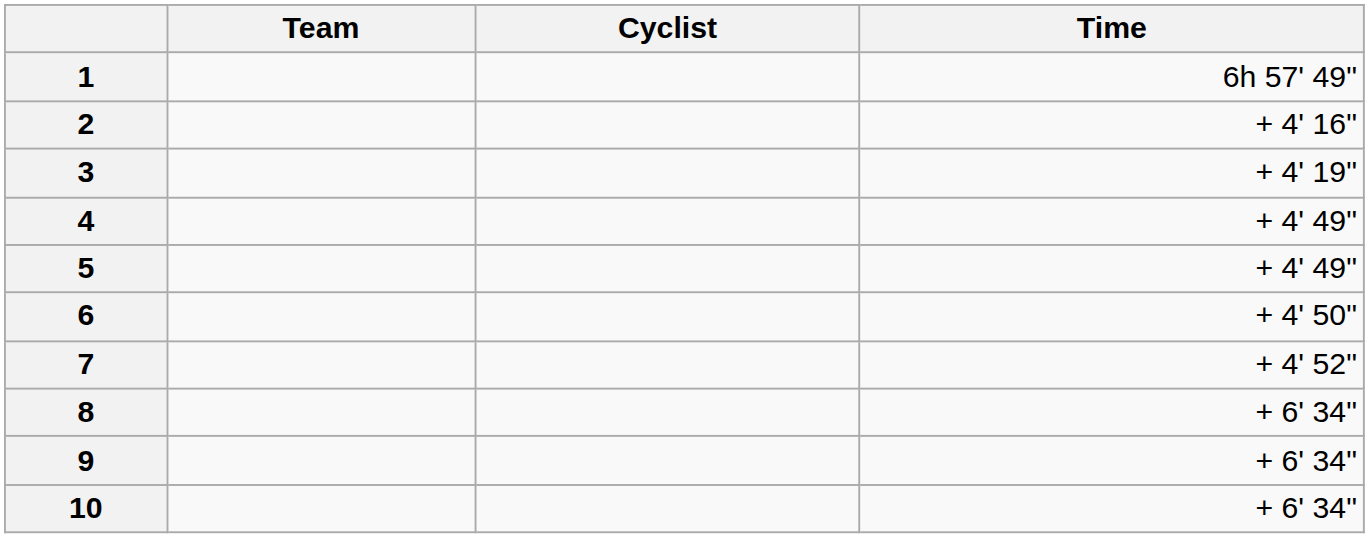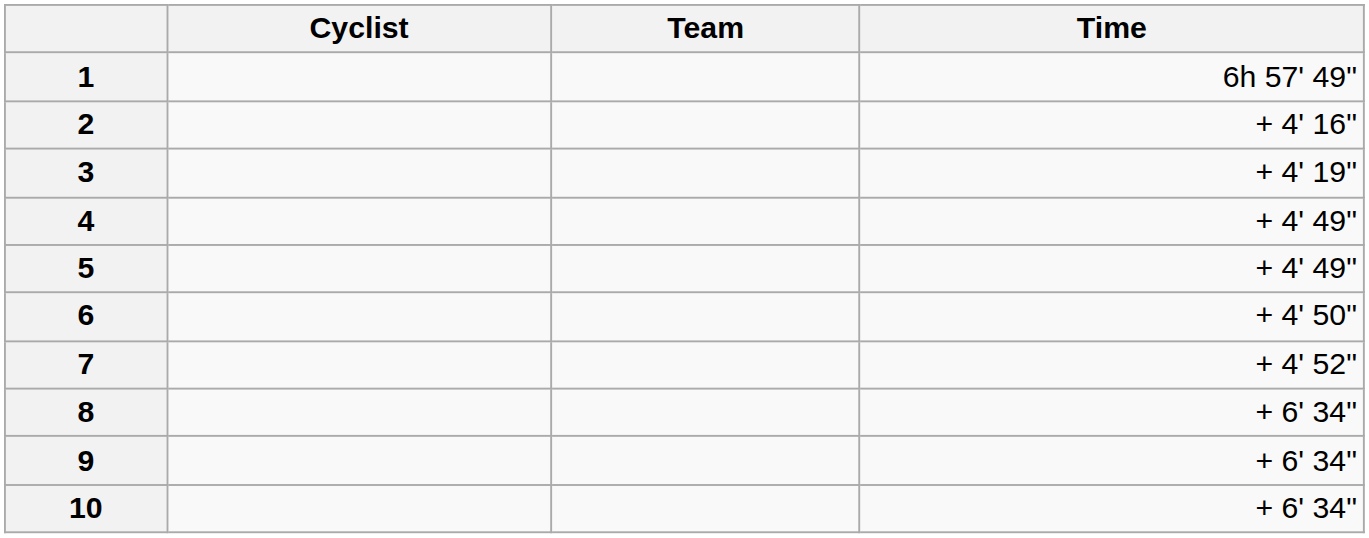 <table class="wikitable" style="width:45em;margin-bottom:0;">
 <tr>
 <th></th>
+<th>Cyclist</th>
 <th>Team</th>
-<th>Cyclist</th>
 <th>Time</th>
 </tr>
 <tr>
 <th style="text-align:center">1</th>
 <td></td>
 <td></td>
 <td align=right>6h 57' 49"</td>
 </tr>
 <tr>
 <th style="text-align:center">2</th>
 <td></td>
 <td></td>
 <td align=right>+ 4' 16"</td>
 </tr>
 <tr>
 <th style="text-align:center">3</th>
 <td></td>
 <td></td>
 <td align=right>+ 4' 19"</td>
 </tr>
 <tr>
 <th style="text-align:center">4</th>
 <td></td>
 <td></td>
 <td align=right>+ 4' 49"</td>
 </tr>
 <tr>
 <th style="text-align:center">5</th>
 <td></td>
 <td></td>
 <td align=right>+ 4' 49"</td>
 </tr>
 <tr>
 <th style="text-align:center">6</th>
 <td></td>
 <td></td>
 <td align=right>+ 4' 50"</td>
 </tr>
 <tr>
 <th style="text-align:center">7</th>
 <td></td>
 <td></td>
 <td align=right>+ 4' 52"</td>
 </tr>
 <tr>
 <th style="text-align:center">8</th>
 <td></td>
 <td></td>
 <td align=right>+ 6' 34"</td>
 </tr>
 <tr>
 <th style="text-align:center">9</th>
 <td></td>
 <td></td>
 <td align=right>+ 6' 34"</td>
 </tr>
 <tr>
 <th style="text-align:center">10</th>
 <td></td>
 <td></td>
 <td align=right>+ 6' 34"</td>
 </tr>
 </table>
